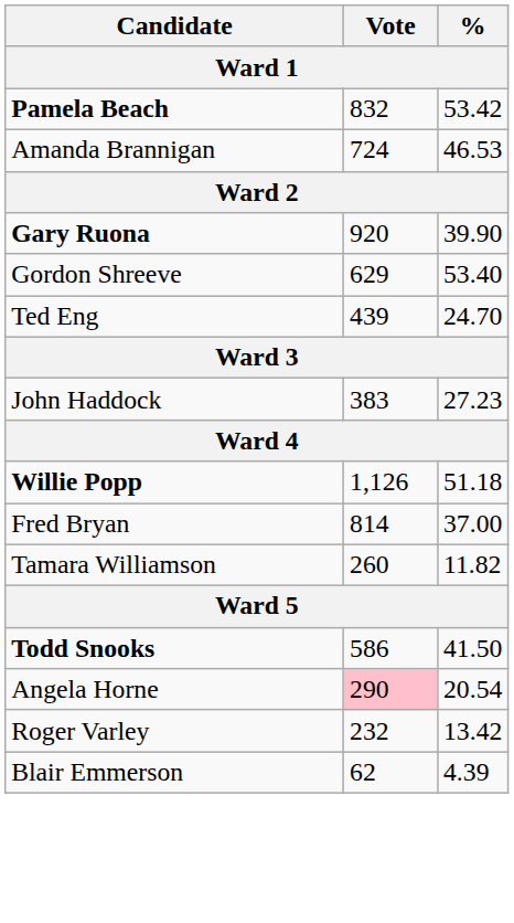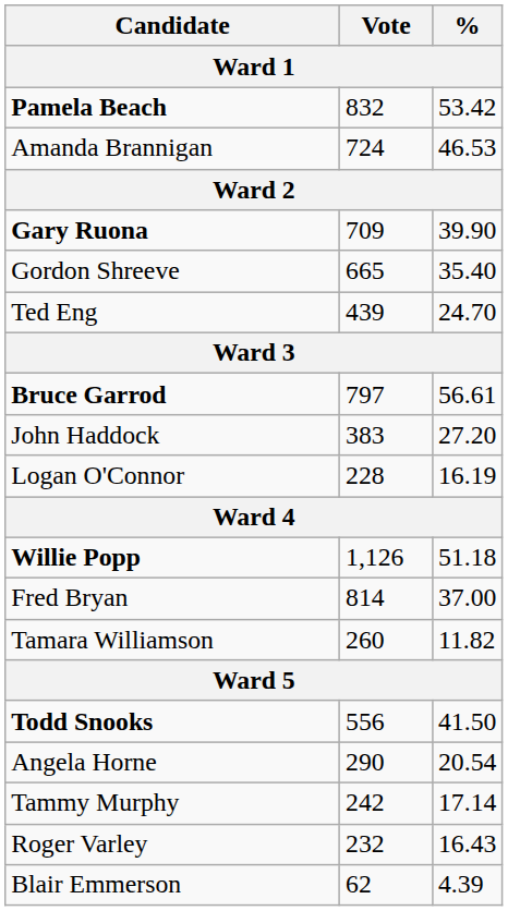 <table class="wikitable">
 <tr>
 <th bgcolor="#DDDDFF" width="200px">Candidate</th>
 <th bgcolor="#DDDDFF" width="50px">Vote</th>
 <th bgcolor="#DDDDFF" width="30px">%</th>
 </tr>
 <tr>
 <th colspan="3">Ward 1</th>
 </tr>
 <tr>
 <td><strong>Pamela Beach</strong></td>
 <td>832</td>
 <td>53.42</td>
 </tr>
 <tr>
 <td>Amanda Brannigan</td>
 <td>724</td>
 <td>46.53</td>
 </tr>
 <tr>
 <th colspan="3">Ward 2</th>
 </tr>
 <tr>
 <td><strong>Gary Ruona</strong></td>
-<td>920</td>
+<td>709</td>
 <td>39.90</td>
 </tr>
 <tr>
 <td>Gordon Shreeve</td>
-<td>629</td>
-<td>53.40</td>
+<td>665</td>
+<td>35.40</td>
 </tr>
 <tr>
 <td>Ted Eng</td>
 <td>439</td>
 <td>24.70</td>
 </tr>
 <tr>
 <th colspan="3">Ward 3</th>
 </tr>
 <tr>
+<td><strong>Bruce Garrod</strong></td>
+<td>797</td>
+<td>56.61</td>
+</tr>
+<tr>
 <td>John Haddock</td>
 <td>383</td>
-<td>27.23</td>
+<td>27.20</td>
+</tr>
+<tr>
+<td>Logan O'Connor</td>
+<td>228</td>
+<td>16.19</td>
 </tr>
 <tr>
 <th colspan="3">Ward 4</th>
 </tr>
 <tr>
 <td><strong>Willie Popp</strong></td>
 <td>1,126</td>
 <td>51.18</td>
 </tr>
 <tr>
 <td>Fred Bryan</td>
 <td>814</td>
 <td>37.00</td>
 </tr>
 <tr>
 <td>Tamara Williamson</td>
 <td>260</td>
 <td>11.82</td>
 </tr>
 <tr>
 <th colspan="3">Ward 5</th>
 </tr>
 <tr>
 <td><strong>Todd Snooks</strong></td>
-<td>586</td>
+<td>556</td>
 <td>41.50</td>
 </tr>
 <tr>
 <td>Angela Horne</td>
-<td style="background: pink;">290</td>
+<td>290</td>
 <td>20.54</td>
+</tr>
+<tr>
+<td>Tammy Murphy</td>
+<td>242</td>
+<td>17.14</td>
 </tr>
 <tr>
 <td>Roger Varley</td>
 <td>232</td>
-<td>13.42</td>
+<td>16.43</td>
 </tr>
 <tr>
 <td>Blair Emmerson</td>
 <td>62</td>
 <td>4.39</td>
 </tr>
 </table>
